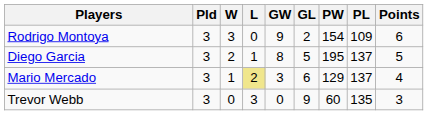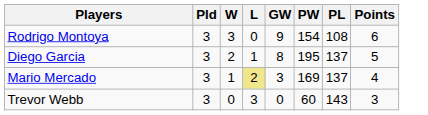 <table class=wikitable style="text-align:center">
 <tr>
 <th width=220>Players</th>
 <th width=20>Pld</th>
 <th width=20>W</th>
 <th width=20>L</th>
 <th width=20>GW</th>
-<th width=20>GL</th>
 <th width=20>PW</th>
 <th width=20>PL</th>
 <th width=50>Points</th>
 </tr>
 <tr>
 <td align=left> <a href='#'>Rodrigo Montoya</a></td>
 <td>3</td>
 <td>3</td>
 <td>0</td>
 <td>9</td>
-<td>2</td>
 <td>154</td>
-<td>109</td>
+<td>108</td>
 <td>6</td>
 </tr>
 <tr>
 <td align=left> <a href='#'>Diego Garcia</a></td>
 <td>3</td>
 <td>2</td>
 <td>1</td>
 <td>8</td>
-<td>5</td>
 <td>195</td>
 <td>137</td>
 <td>5</td>
 </tr>
 <tr>
 <td align=left> <a href='#'>Mario Mercado</a></td>
 <td>3</td>
 <td>1</td>
 <td style="background: khaki;">2</td>
 <td>3</td>
-<td>6</td>
-<td>129</td>
+<td>169</td>
 <td>137</td>
 <td>4</td>
 </tr>
 <tr>
 <td align=left> Trevor Webb</td>
 <td>3</td>
 <td>0</td>
 <td>3</td>
 <td>0</td>
-<td>9</td>
 <td>60</td>
-<td>135</td>
+<td>143</td>
 <td>3</td>
 </tr>
 </table>
